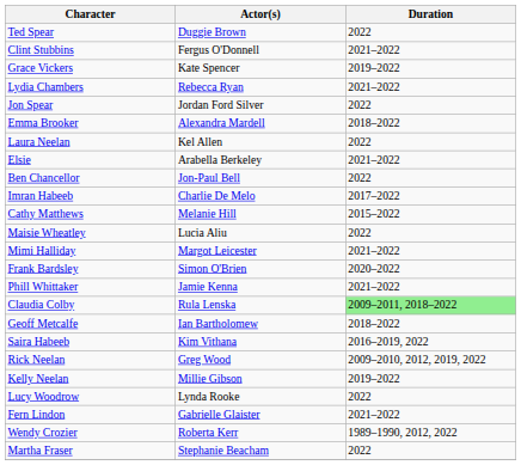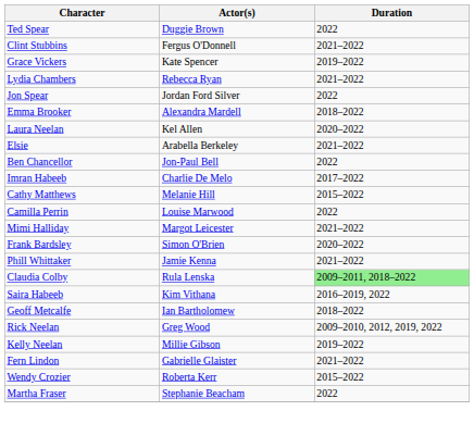 <table class="wikitable">
 <tr>
 <th scope="col" style="width:230px;">Character</th>
 <th scope="col" style="width:230px;">Actor(s)</th>
 <th scope="col" style="width:230px;">Duration</th>
 </tr>
 <tr>
 <td><a href='#'>Ted Spear</a></td>
 <td><a href='#'>Duggie Brown</a></td>
 <td>2022</td>
 </tr>
 <tr>
 <td><a href='#'>Clint Stubbins</a></td>
 <td>Fergus O'Donnell</td>
 <td>2021–2022</td>
 </tr>
 <tr>
 <td><a href='#'>Grace Vickers</a></td>
 <td>Kate Spencer</td>
 <td>2019–2022</td>
 </tr>
 <tr>
 <td><a href='#'>Lydia Chambers</a></td>
 <td><a href='#'>Rebecca Ryan</a></td>
 <td>2021–2022</td>
 </tr>
 <tr>
 <td><a href='#'>Jon Spear</a></td>
 <td>Jordan Ford Silver</td>
 <td>2022</td>
 </tr>
 <tr>
 <td><a href='#'>Emma Brooker</a></td>
 <td><a href='#'>Alexandra Mardell</a></td>
 <td>2018–2022</td>
 </tr>
 <tr>
 <td><a href='#'>Laura Neelan</a></td>
 <td>Kel Allen</td>
-<td>2022</td>
+<td>2020–2022</td>
 </tr>
 <tr>
 <td><a href='#'>Elsie</a></td>
 <td>Arabella Berkeley</td>
 <td>2021–2022</td>
 </tr>
 <tr>
 <td><a href='#'>Ben Chancellor</a></td>
 <td><a href='#'>Jon-Paul Bell</a></td>
 <td>2022</td>
 </tr>
 <tr>
 <td><a href='#'>Imran Habeeb</a></td>
 <td><a href='#'>Charlie De Melo</a></td>
 <td>2017–2022</td>
 </tr>
 <tr>
 <td><a href='#'>Cathy Matthews</a></td>
 <td><a href='#'>Melanie Hill</a></td>
 <td>2015–2022</td>
 </tr>
 <tr>
-<td><a href='#'>Maisie Wheatley</a></td>
-<td>Lucia Aliu</td>
+<td><a href='#'>Camilla Perrin</a></td>
+<td><a href='#'>Louise Marwood</a></td>
 <td>2022</td>
 </tr>
 <tr>
 <td><a href='#'>Mimi Halliday</a></td>
 <td><a href='#'>Margot Leicester</a></td>
 <td>2021–2022</td>
 </tr>
 <tr>
 <td><a href='#'>Frank Bardsley</a></td>
 <td><a href='#'>Simon O'Brien</a></td>
 <td>2020–2022</td>
 </tr>
 <tr>
 <td><a href='#'>Phill Whittaker</a></td>
 <td><a href='#'>Jamie Kenna</a></td>
 <td>2021–2022</td>
 </tr>
 <tr>
 <td><a href='#'>Claudia Colby</a></td>
 <td><a href='#'>Rula Lenska</a></td>
 <td style="background: lightgreen;">2009–2011, 2018–2022</td>
 </tr>
 <tr>
+<td><a href='#'>Saira Habeeb</a></td>
+<td><a href='#'>Kim Vithana</a></td>
+<td>2016–2019, 2022</td>
+</tr>
+<tr>
 <td><a href='#'>Geoff Metcalfe</a></td>
 <td><a href='#'>Ian Bartholomew</a></td>
 <td>2018–2022</td>
-</tr>
-<tr>
-<td><a href='#'>Saira Habeeb</a></td>
-<td><a href='#'>Kim Vithana</a></td>
-<td>2016–2019, 2022</td>
 </tr>
 <tr>
 <td><a href='#'>Rick Neelan</a></td>
 <td><a href='#'>Greg Wood</a></td>
 <td>2009–2010, 2012, 2019, 2022</td>
 </tr>
 <tr>
 <td><a href='#'>Kelly Neelan</a></td>
 <td><a href='#'>Millie Gibson</a></td>
 <td>2019–2022</td>
 </tr>
 <tr>
-<td><a href='#'>Lucy Woodrow</a></td>
-<td>Lynda Rooke</td>
-<td>2022</td>
-</tr>
-<tr>
 <td><a href='#'>Fern Lindon</a></td>
 <td><a href='#'>Gabrielle Glaister</a></td>
 <td>2021–2022</td>
 </tr>
 <tr>
 <td><a href='#'>Wendy Crozier</a></td>
 <td><a href='#'>Roberta Kerr</a></td>
-<td>1989–1990, 2012, 2022</td>
+<td>2015–2022</td>
 </tr>
 <tr>
 <td><a href='#'>Martha Fraser</a></td>
 <td><a href='#'>Stephanie Beacham</a></td>
 <td>2022</td>
 </tr>
 <tr>
 </tr>
 </table>
